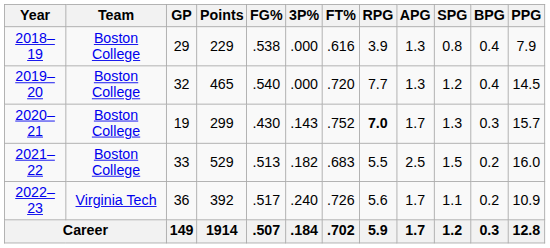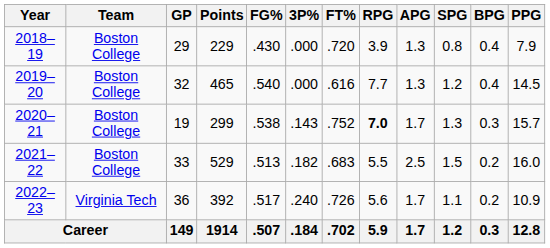 <table class="wikitable"; style="text-align:center";>
 <tr>
 <th>Year</th>
 <th>Team</th>
 <th>GP</th>
 <th>Points</th>
 <th>FG%</th>
 <th>3P%</th>
 <th>FT%</th>
 <th>RPG</th>
 <th>APG</th>
 <th>SPG</th>
 <th>BPG</th>
 <th>PPG</th>
 </tr>
 <tr>
 <td><a href='#'>2018–19</a></td>
 <td><a href='#'>Boston College</a></td>
 <td>29</td>
 <td>229</td>
-<td>.538</td>
+<td>.430</td>
 <td>.000</td>
-<td>.616</td>
+<td>.720</td>
 <td>3.9</td>
 <td>1.3</td>
 <td>0.8</td>
 <td>0.4</td>
 <td>7.9</td>
 </tr>
 <tr>
 <td><a href='#'>2019–20</a></td>
 <td><a href='#'>Boston College</a></td>
 <td>32</td>
 <td>465</td>
 <td>.540</td>
 <td>.000</td>
-<td>.720</td>
+<td>.616</td>
 <td>7.7</td>
 <td>1.3</td>
 <td>1.2</td>
 <td>0.4</td>
 <td>14.5</td>
 </tr>
 <tr>
 <td><a href='#'>2020–21</a></td>
 <td><a href='#'>Boston College</a></td>
 <td>19</td>
 <td>299</td>
-<td>.430</td>
+<td>.538</td>
 <td>.143</td>
 <td>.752</td>
 <td><strong>7.0</strong></td>
 <td>1.7</td>
 <td>1.3</td>
 <td>0.3</td>
 <td>15.7</td>
 </tr>
 <tr>
 <td><a href='#'>2021–22</a></td>
 <td><a href='#'>Boston College</a></td>
 <td>33</td>
 <td>529</td>
 <td>.513</td>
 <td>.182</td>
 <td>.683</td>
 <td>5.5</td>
 <td>2.5</td>
 <td>1.5</td>
 <td>0.2</td>
 <td>16.0</td>
 </tr>
 <tr>
 <td><a href='#'>2022–23</a></td>
 <td><a href='#'>Virginia Tech</a></td>
 <td>36</td>
 <td>392</td>
 <td>.517</td>
 <td>.240</td>
 <td>.726</td>
 <td>5.6</td>
 <td>1.7</td>
 <td>1.1</td>
 <td>0.2</td>
 <td>10.9</td>
 </tr>
 <tr>
 <th colspan=2; align=center>Career</th>
 <th>149</th>
 <th>1914</th>
 <th>.507</th>
 <th>.184</th>
 <th>.702</th>
 <th>5.9</th>
 <th>1.7</th>
 <th>1.2</th>
 <th>0.3</th>
 <th>12.8</th>
 </tr>
 </table>
